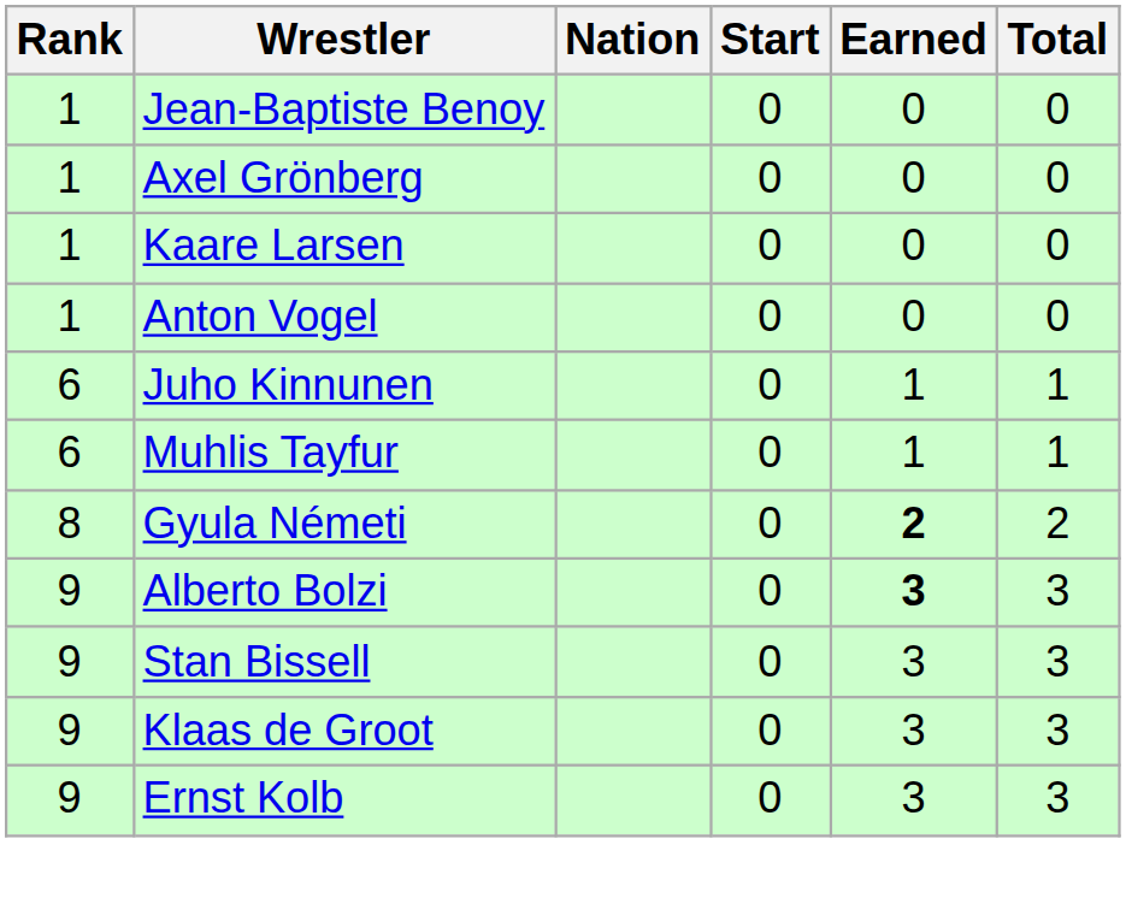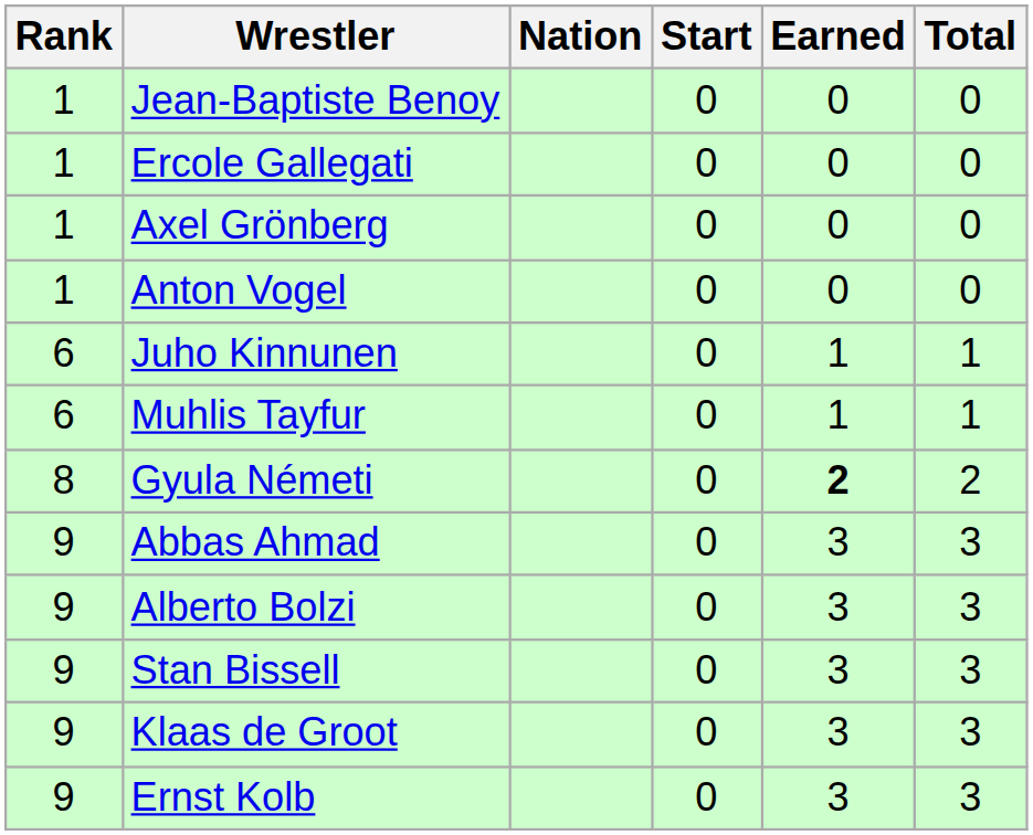 <table class="wikitable sortable" style="text-align:center;">
 <tr>
 <th>Rank</th>
 <th>Wrestler</th>
 <th>Nation</th>
 <th>Start</th>
 <th>Earned</th>
 <th>Total</th>
 </tr>
 <tr style="background:#cfc;">
 <td>1</td>
 <td align=left><a href='#'>Jean-Baptiste Benoy</a></td>
 <td align=left></td>
 <td>0</td>
 <td>0</td>
 <td>0</td>
 </tr>
 <tr style="background:#cfc;">
 <td>1</td>
-<td align=left><a href='#'>Axel Grönberg</a></td>
+<td align=left><a href='#'>Ercole Gallegati</a></td>
 <td align=left></td>
 <td>0</td>
 <td>0</td>
 <td>0</td>
 </tr>
 <tr style="background:#cfc;">
 <td>1</td>
-<td align=left><a href='#'>Kaare Larsen</a></td>
+<td align=left><a href='#'>Axel Grönberg</a></td>
 <td align=left></td>
 <td>0</td>
 <td>0</td>
 <td>0</td>
 </tr>
 <tr style="background:#cfc;">
 <td>1</td>
 <td align=left><a href='#'>Anton Vogel</a></td>
 <td align=left></td>
 <td>0</td>
 <td>0</td>
 <td>0</td>
 </tr>
 <tr style="background:#cfc;">
 <td>6</td>
 <td align=left><a href='#'>Juho Kinnunen</a></td>
 <td align=left></td>
 <td>0</td>
 <td>1</td>
 <td>1</td>
 </tr>
 <tr style="background:#cfc;">
 <td>6</td>
 <td align=left><a href='#'>Muhlis Tayfur</a></td>
 <td align=left></td>
 <td>0</td>
 <td>1</td>
 <td>1</td>
 </tr>
 <tr style="background:#cfc;">
 <td>8</td>
 <td align=left><a href='#'>Gyula Németi</a></td>
 <td align=left></td>
 <td>0</td>
 <td><strong>2</strong></td>
 <td>2</td>
 </tr>
 <tr style="background:#cfc;">
 <td>9</td>
+<td align=left><a href='#'>Abbas Ahmad</a></td>
+<td align=left></td>
+<td>0</td>
+<td>3</td>
+<td>3</td>
+</tr>
+<tr style="background:#cfc;">
+<td>9</td>
 <td align=left><a href='#'>Alberto Bolzi</a></td>
 <td align=left></td>
 <td>0</td>
-<td><strong>3</strong></td>
+<td>3</td>
 <td>3</td>
 </tr>
 <tr style="background:#cfc;">
 <td>9</td>
 <td align=left><a href='#'>Stan Bissell</a></td>
 <td align=left></td>
 <td>0</td>
 <td>3</td>
 <td>3</td>
 </tr>
 <tr style="background:#cfc;">
 <td>9</td>
 <td align=left><a href='#'>Klaas de Groot</a></td>
 <td align=left></td>
 <td>0</td>
 <td>3</td>
 <td>3</td>
 </tr>
 <tr style="background:#cfc;">
 <td>9</td>
 <td align=left><a href='#'>Ernst Kolb</a></td>
 <td align=left></td>
 <td>0</td>
 <td>3</td>
 <td>3</td>
 </tr>
 </table>
